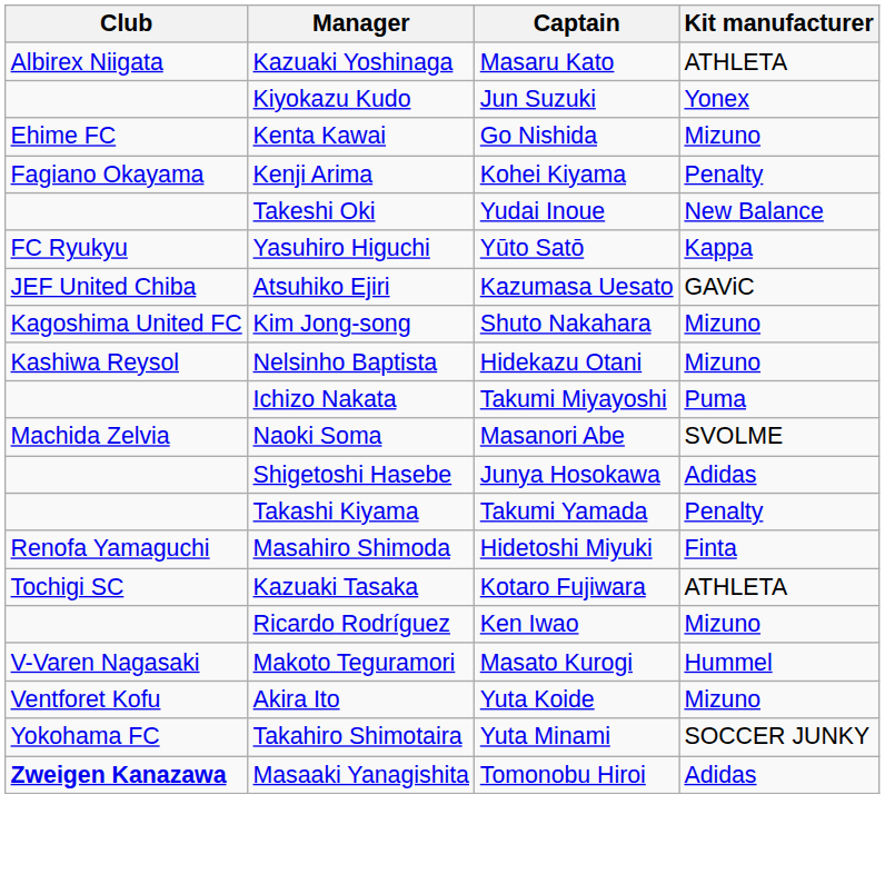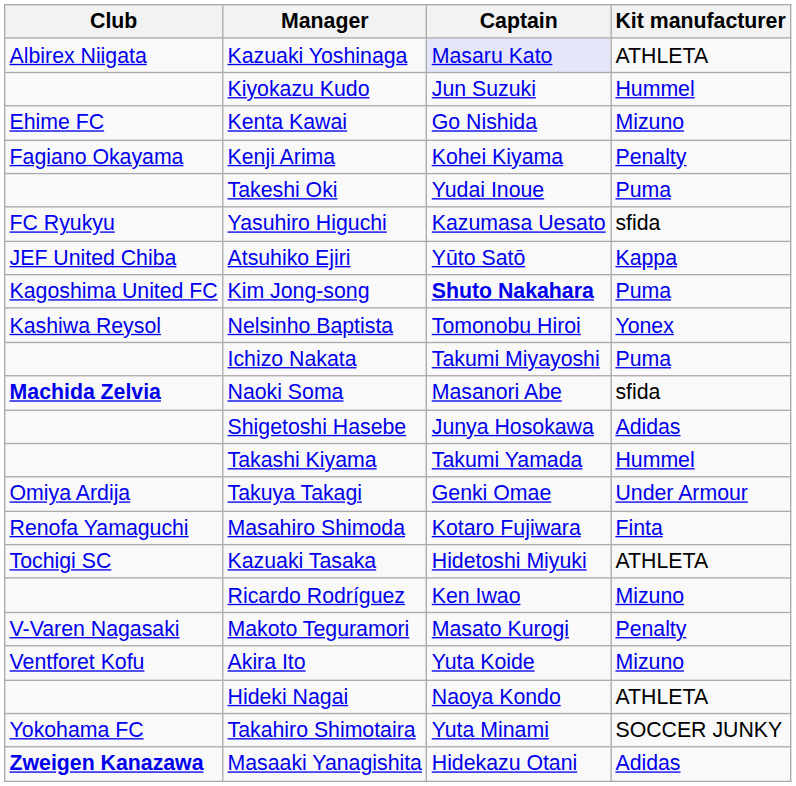 <table class="wikitable sortable">
 <tr>
 <th>Club</th>
 <th>Manager</th>
 <th>Captain</th>
 <th>Kit manufacturer</th>
 </tr>
 <tr>
 <td><a href='#'>Albirex Niigata</a></td>
 <td> <a href='#'>Kazuaki Yoshinaga</a></td>
-<td> <a href='#'>Masaru Kato</a></td>
+<td style="background: lavender;"> <a href='#'>Masaru Kato</a></td>
 <td>ATHLETA</td>
 </tr>
 <tr>
 <td></td>
 <td> <a href='#'>Kiyokazu Kudo</a></td>
 <td> <a href='#'>Jun Suzuki</a></td>
-<td><a href='#'>Yonex</a></td>
+<td><a href='#'>Hummel</a></td>
 </tr>
 <tr>
 <td><a href='#'>Ehime FC</a></td>
 <td> <a href='#'>Kenta Kawai</a></td>
 <td> <a href='#'>Go Nishida</a></td>
 <td><a href='#'>Mizuno</a></td>
 </tr>
 <tr>
 <td><a href='#'>Fagiano Okayama</a></td>
 <td> <a href='#'>Kenji Arima</a></td>
 <td> <a href='#'>Kohei Kiyama</a></td>
 <td><a href='#'>Penalty</a></td>
 </tr>
 <tr>
 <td></td>
 <td> <a href='#'>Takeshi Oki</a></td>
 <td> <a href='#'>Yudai Inoue</a></td>
-<td><a href='#'>New Balance</a></td>
+<td><a href='#'>Puma</a></td>
 </tr>
 <tr>
 <td><a href='#'>FC Ryukyu</a></td>
 <td> <a href='#'>Yasuhiro Higuchi</a></td>
+<td> <a href='#'>Kazumasa Uesato</a></td>
+<td>sfida</td>
+</tr>
+<tr>
+<td><a href='#'>JEF United Chiba</a></td>
+<td> <a href='#'>Atsuhiko Ejiri</a></td>
 <td> <a href='#'>Yūto Satō</a></td>
 <td><a href='#'>Kappa</a></td>
 </tr>
 <tr>
-<td><a href='#'>JEF United Chiba</a></td>
-<td> <a href='#'>Atsuhiko Ejiri</a></td>
-<td> <a href='#'>Kazumasa Uesato</a></td>
-<td>GAViC</td>
-</tr>
-<tr>
 <td><a href='#'>Kagoshima United FC</a></td>
 <td> <a href='#'>Kim Jong-song</a></td>
-<td> <a href='#'>Shuto Nakahara</a></td>
-<td><a href='#'>Mizuno</a></td>
+<td><strong> <a href='#'>Shuto Nakahara</a></strong></td>
+<td><a href='#'>Puma</a></td>
 </tr>
 <tr>
 <td><a href='#'>Kashiwa Reysol</a></td>
 <td> <a href='#'>Nelsinho Baptista</a></td>
-<td> <a href='#'>Hidekazu Otani</a></td>
-<td><a href='#'>Mizuno</a></td>
+<td> <a href='#'>Tomonobu Hiroi</a></td>
+<td><a href='#'>Yonex</a></td>
 </tr>
 <tr>
 <td></td>
 <td> <a href='#'>Ichizo Nakata</a></td>
 <td> <a href='#'>Takumi Miyayoshi</a></td>
 <td><a href='#'>Puma</a></td>
 </tr>
 <tr>
-<td><a href='#'>Machida Zelvia</a></td>
+<td><strong><a href='#'>Machida Zelvia</a></strong></td>
 <td> <a href='#'>Naoki Soma</a></td>
 <td> <a href='#'>Masanori Abe</a></td>
-<td>SVOLME</td>
+<td>sfida</td>
 </tr>
 <tr>
 <td></td>
 <td> <a href='#'>Shigetoshi Hasebe</a></td>
 <td> <a href='#'>Junya Hosokawa</a></td>
 <td><a href='#'>Adidas</a></td>
 </tr>
 <tr>
 <td></td>
 <td> <a href='#'>Takashi Kiyama</a></td>
 <td> <a href='#'>Takumi Yamada</a></td>
-<td><a href='#'>Penalty</a></td>
+<td><a href='#'>Hummel</a></td>
+</tr>
+<tr>
+<td><a href='#'>Omiya Ardija</a></td>
+<td> <a href='#'>Takuya Takagi</a></td>
+<td> <a href='#'>Genki Omae</a></td>
+<td><a href='#'>Under Armour</a></td>
 </tr>
 <tr>
 <td><a href='#'>Renofa Yamaguchi</a></td>
 <td> <a href='#'>Masahiro Shimoda</a></td>
-<td> <a href='#'>Hidetoshi Miyuki</a></td>
+<td> <a href='#'>Kotaro Fujiwara</a></td>
 <td><a href='#'>Finta</a></td>
 </tr>
 <tr>
 <td><a href='#'>Tochigi SC</a></td>
 <td> <a href='#'>Kazuaki Tasaka</a></td>
-<td> <a href='#'>Kotaro Fujiwara</a></td>
+<td> <a href='#'>Hidetoshi Miyuki</a></td>
 <td>ATHLETA</td>
 </tr>
 <tr>
 <td></td>
 <td> <a href='#'>Ricardo Rodríguez</a></td>
 <td> <a href='#'>Ken Iwao</a></td>
 <td><a href='#'>Mizuno</a></td>
 </tr>
 <tr>
 <td><a href='#'>V-Varen Nagasaki</a></td>
 <td> <a href='#'>Makoto Teguramori</a></td>
 <td> <a href='#'>Masato Kurogi</a></td>
-<td><a href='#'>Hummel</a></td>
+<td><a href='#'>Penalty</a></td>
 </tr>
 <tr>
 <td><a href='#'>Ventforet Kofu</a></td>
 <td> <a href='#'>Akira Ito</a></td>
 <td> <a href='#'>Yuta Koide</a></td>
 <td><a href='#'>Mizuno</a></td>
+</tr>
+<tr>
+<td></td>
+<td> <a href='#'>Hideki Nagai</a></td>
+<td> <a href='#'>Naoya Kondo</a></td>
+<td>ATHLETA</td>
 </tr>
 <tr>
 <td><a href='#'>Yokohama FC</a></td>
 <td> <a href='#'>Takahiro Shimotaira</a></td>
 <td> <a href='#'>Yuta Minami</a></td>
 <td>SOCCER JUNKY</td>
 </tr>
 <tr>
 <td><strong><a href='#'>Zweigen Kanazawa</a></strong></td>
 <td> <a href='#'>Masaaki Yanagishita</a></td>
-<td> <a href='#'>Tomonobu Hiroi</a></td>
+<td> <a href='#'>Hidekazu Otani</a></td>
 <td><a href='#'>Adidas</a></td>
 </tr>
 </table>
